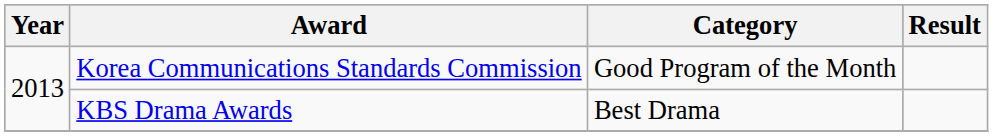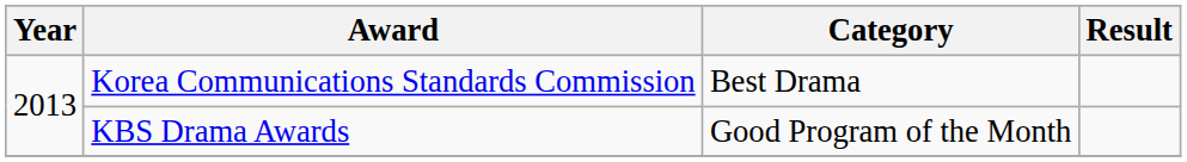 <table class="wikitable">
 <tr>
 <th>Year</th>
 <th>Award</th>
 <th>Category</th>
 <th>Result</th>
 </tr>
 <tr>
 <td rowspan=2>2013</td>
 <td><a href='#'>Korea Communications Standards Commission</a></td>
-<td>Good Program of the Month</td>
+<td>Best Drama</td>
 <td></td>
 </tr>
 <tr>
 <td><a href='#'>KBS Drama Awards</a></td>
-<td>Best Drama</td>
+<td>Good Program of the Month</td>
 <td></td>
 </tr>
 <tr>
 </tr>
 </table>
